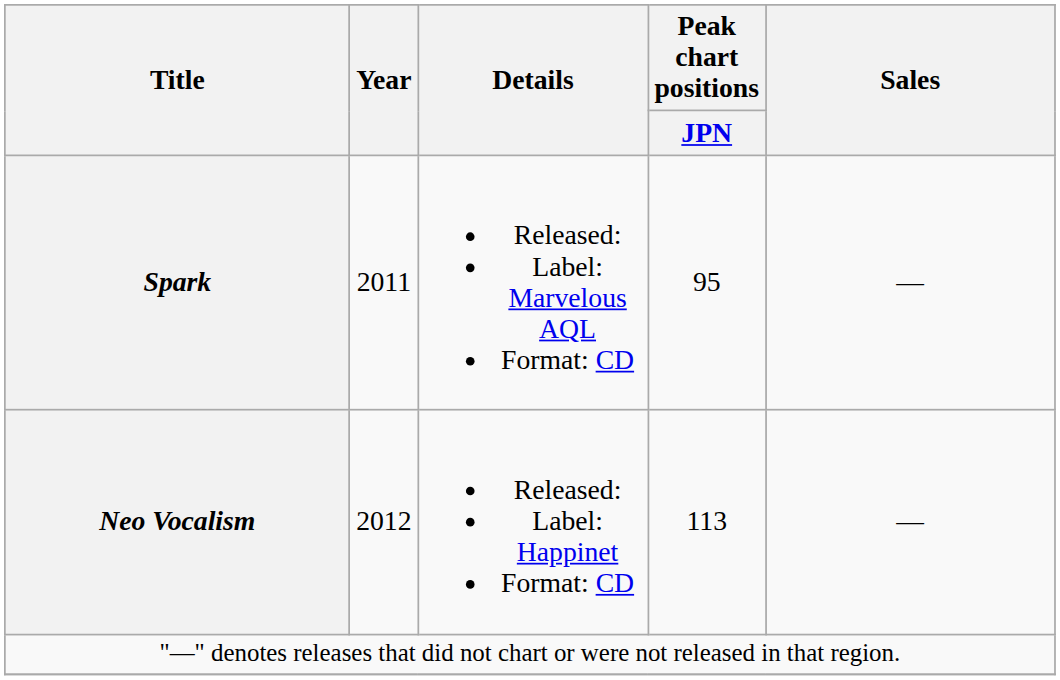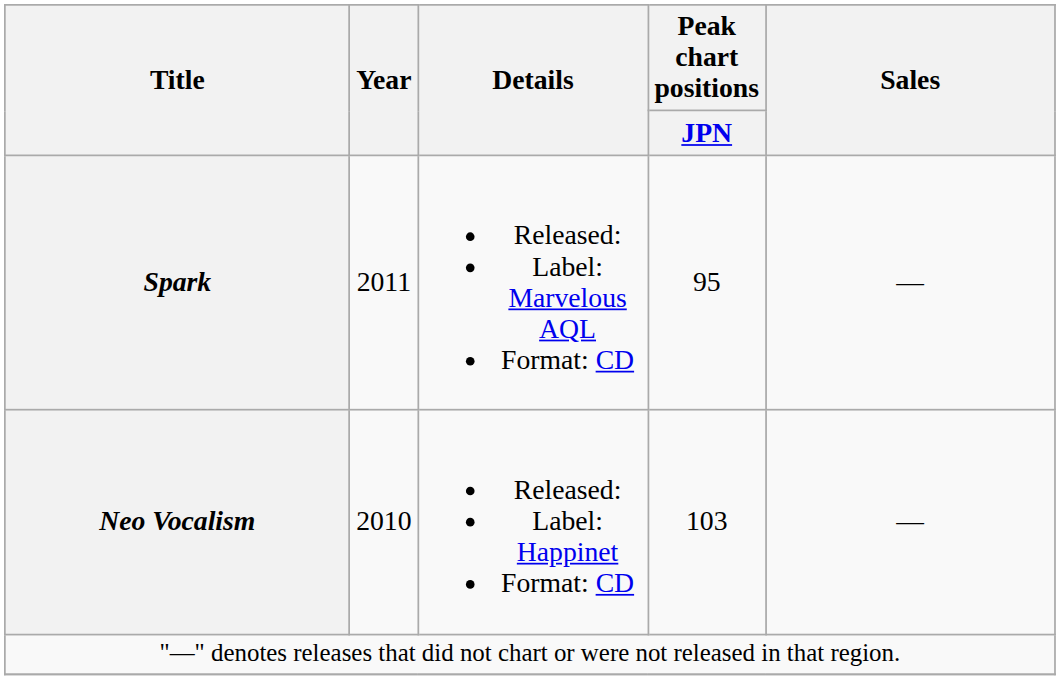 <table class="wikitable plainrowheaders" style="text-align:center;">
 <tr>
 <th rowspan="2" style="width:12em;">Title</th>
 <th rowspan="2">Year</th>
 <th rowspan="2">Details</th>
 <th colspan="1">Peak chart positions</th>
 <th rowspan="2" style="width:10em;">Sales</th>
 </tr>
 <tr>
 <th width="30"><a href='#'>JPN</a></th>
 </tr>
 <tr>
 <th scope="row"><em>Spark</em></th>
 <td>2011</td>
 <td><br><ul><li>Released: </li><li>Label: <a href='#'>Marvelous AQL</a></li><li>Format: <a href='#'>CD</a></li></ul></td>
 <td>95</td>
 <td>—</td>
 </tr>
 <tr>
 <th scope="row"><em>Neo Vocalism</em></th>
-<td>2012</td>
+<td>2010</td>
 <td><br><ul><li>Released: </li><li>Label: <a href='#'>Happinet</a></li><li>Format: <a href='#'>CD</a></li></ul></td>
-<td>113</td>
+<td>103</td>
 <td>—</td>
 </tr>
 <tr>
 <td colspan="5" style="font-size:90%;">"—" denotes releases that did not chart or were not released in that region.</td>
 </tr>
 <tr>
 </tr>
 </table>
